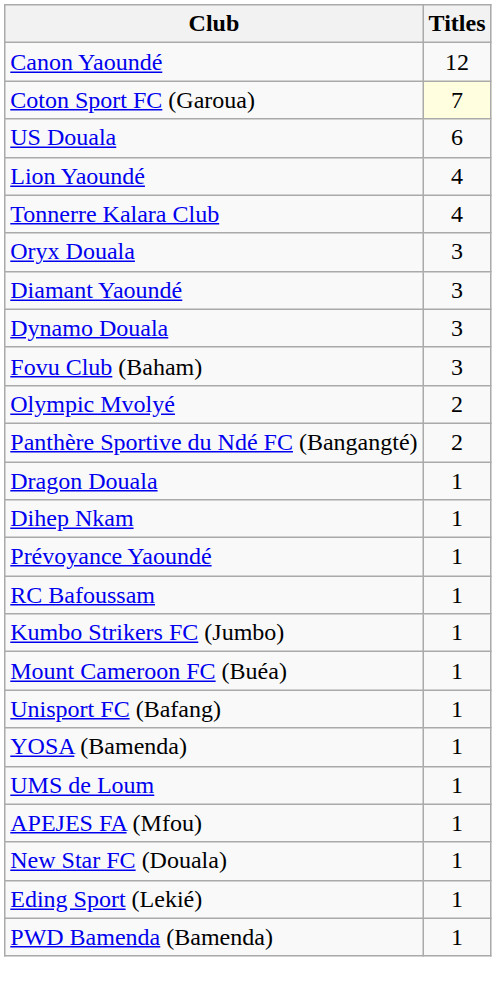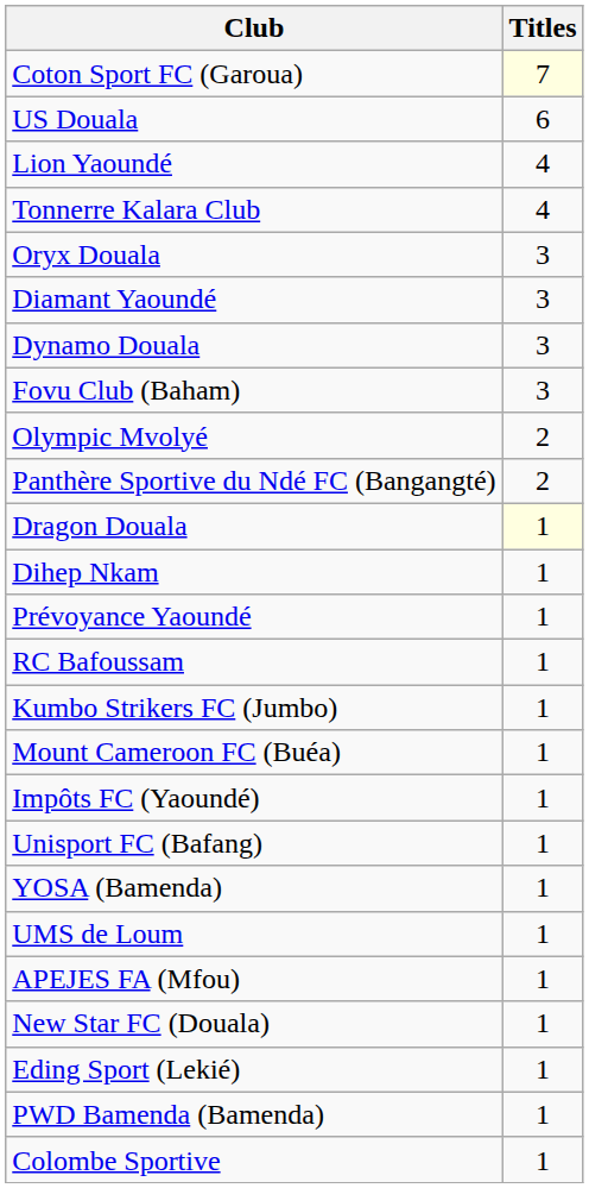 <table class=wikitable>
 <tr>
 <th>Club</th>
 <th>Titles</th>
-</tr>
-<tr>
-<td><a href='#'>Canon Yaoundé</a></td>
-<td align=center>12</td>
 </tr>
 <tr>
 <td><a href='#'>Coton Sport FC</a> (Garoua)</td>
 <td align=center style="background: lightyellow;">7</td>
 </tr>
 <tr>
 <td><a href='#'>US Douala</a></td>
 <td align=center>6</td>
 </tr>
 <tr>
 <td><a href='#'>Lion Yaoundé</a></td>
 <td align=center>4</td>
 </tr>
 <tr>
 <td><a href='#'>Tonnerre Kalara Club</a></td>
 <td align=center>4</td>
 </tr>
 <tr>
 <td><a href='#'>Oryx Douala</a></td>
 <td align=center>3</td>
 </tr>
 <tr>
 <td><a href='#'>Diamant Yaoundé</a></td>
 <td align=center>3</td>
 </tr>
 <tr>
 <td><a href='#'>Dynamo Douala</a></td>
 <td align=center>3</td>
 </tr>
 <tr>
 <td><a href='#'>Fovu Club</a> (Baham)</td>
 <td align=center>3</td>
 </tr>
 <tr>
 <td><a href='#'>Olympic Mvolyé</a></td>
 <td align=center>2</td>
 </tr>
 <tr>
 <td><a href='#'>Panthère Sportive du Ndé FC</a> (Bangangté)</td>
 <td align=center>2</td>
 </tr>
 <tr>
 <td><a href='#'>Dragon Douala</a></td>
-<td align=center>1</td>
+<td align=center style="background: lightyellow;">1</td>
 </tr>
 <tr>
 <td><a href='#'>Dihep Nkam</a></td>
 <td align=center>1</td>
 </tr>
 <tr>
 <td><a href='#'>Prévoyance Yaoundé</a></td>
 <td align=center>1</td>
 </tr>
 <tr>
 <td><a href='#'>RC Bafoussam</a></td>
 <td align=center>1</td>
 </tr>
 <tr>
 <td><a href='#'>Kumbo Strikers FC</a> (Jumbo)</td>
 <td align=center>1</td>
 </tr>
 <tr>
 <td><a href='#'>Mount Cameroon FC</a> (Buéa)</td>
+<td align=center>1</td>
+</tr>
+<tr>
+<td><a href='#'>Impôts FC</a> (Yaoundé)</td>
 <td align=center>1</td>
 </tr>
 <tr>
 <td><a href='#'>Unisport FC</a> (Bafang)</td>
 <td align=center>1</td>
 </tr>
 <tr>
 <td><a href='#'>YOSA</a> (Bamenda)</td>
 <td align=center>1</td>
 </tr>
 <tr>
 <td><a href='#'>UMS de Loum</a></td>
 <td align=center>1</td>
 </tr>
 <tr>
 <td><a href='#'>APEJES FA</a> (Mfou)</td>
 <td align=center>1</td>
 </tr>
 <tr>
 <td><a href='#'>New Star FC</a> (Douala)</td>
 <td align=center>1</td>
 </tr>
 <tr>
 <td><a href='#'>Eding Sport</a> (Lekié)</td>
 <td align=center>1</td>
 </tr>
 <tr>
 <td><a href='#'>PWD Bamenda</a> (Bamenda)</td>
 <td align=center>1</td>
 </tr>
+<tr>
+<td><a href='#'>Colombe Sportive</a></td>
+<td align=center>1</td>
+</tr>
 </table>
